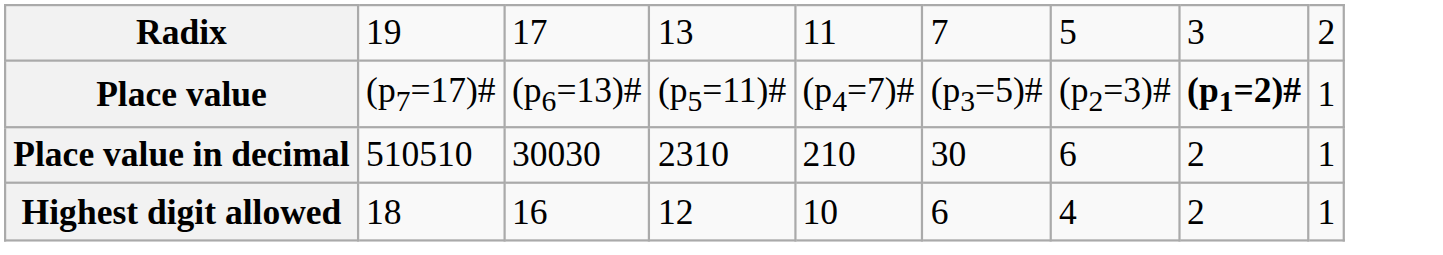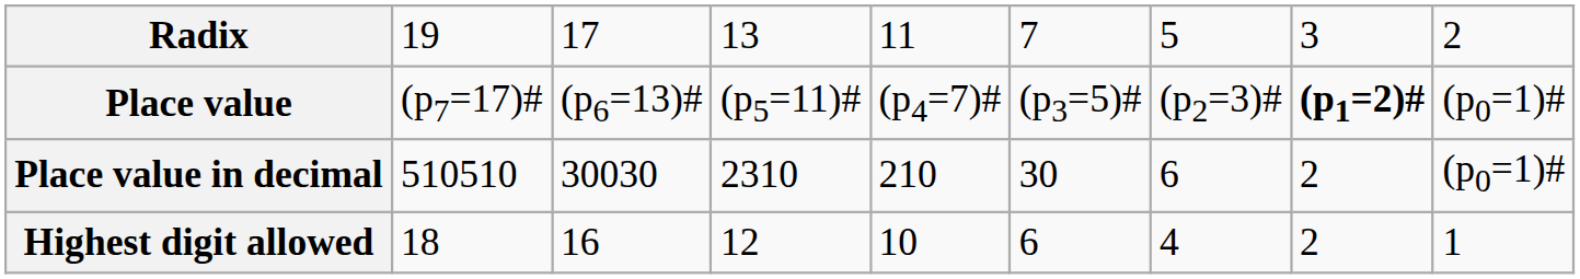 <table class="wikitable">
 <tr>
 <th>Radix</th>
 <td>19</td>
 <td>17</td>
 <td>13</td>
 <td>11</td>
 <td>7</td>
 <td>5</td>
 <td>3</td>
 <td>2</td>
 </tr>
 <tr>
 <th>Place value</th>
 <td>(p<sub>7</sub>=17)#</td>
 <td>(p<sub>6</sub>=13)#</td>
 <td>(p<sub>5</sub>=11)#</td>
 <td>(p<sub>4</sub>=7)#</td>
 <td>(p<sub>3</sub>=5)#</td>
 <td>(p<sub>2</sub>=3)#</td>
 <td><strong>(p<sub>1</sub>=2)#</strong></td>
-<td>1</td>
+<td>(p<sub>0</sub>=1)#</td>
 </tr>
 <tr>
 <th>Place value in decimal</th>
 <td>510510</td>
 <td>30030</td>
 <td>2310</td>
 <td>210</td>
 <td>30</td>
 <td>6</td>
 <td>2</td>
-<td>1</td>
+<td>(p<sub>0</sub>=1)#</td>
 </tr>
 <tr>
 <th>Highest digit allowed</th>
 <td>18</td>
 <td>16</td>
 <td>12</td>
 <td>10</td>
 <td>6</td>
 <td>4</td>
 <td>2</td>
 <td>1</td>
 </tr>
 </table>
